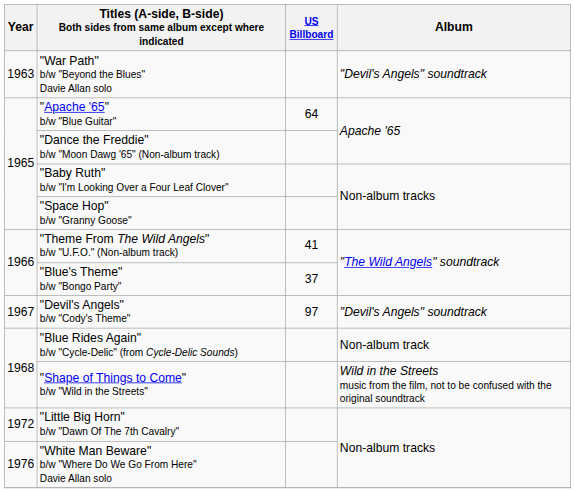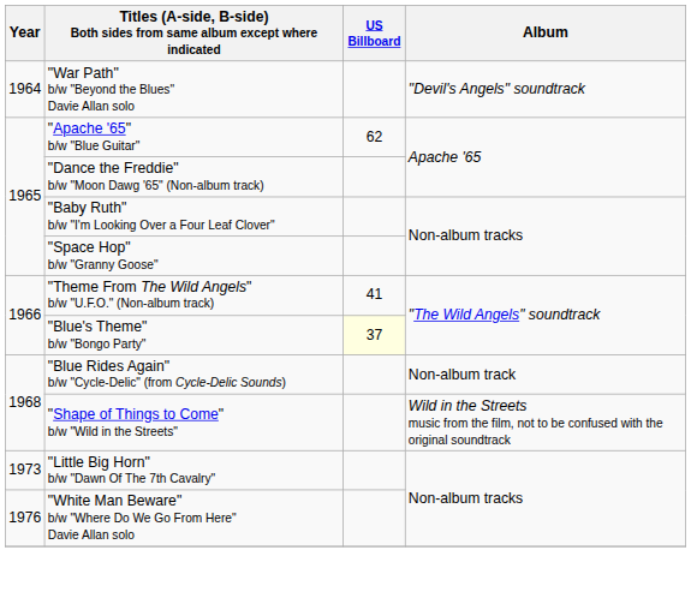 <table class="wikitable">
 <tr>
 <th style="width:20px;" rowspan="1">Year</th>
 <th style="width:320px;" rowspan="1">Titles (A-side, B-side)<br><small>Both sides from same album except where indicated</small></th>
 <th style="width:60px;" rowspan="1"><small><a href='#'>US<br>Billboard</a></small></th>
 <th style="width:300px;" rowspan="1">Album</th>
 </tr>
 <tr>
-<td>1963</td>
+<td>1964</td>
 <td align="left">"War Path"<br><small>b/w "Beyond the Blues"<br>Davie Allan solo</small></td>
 <td></td>
 <td align="left"><em>"Devil's Angels" soundtrack</em></td>
 </tr>
 <tr>
 <td rowspan="4">1965</td>
 <td align="left">"<a href='#'>Apache '65</a>"<br><small>b/w "Blue Guitar"</small></td>
-<td align="center">64</td>
+<td align="center">62</td>
 <td align="left" rowspan="2"><em>Apache '65</em></td>
 </tr>
 <tr>
 <td align="left">"Dance the Freddie"<br><small>b/w "Moon Dawg '65" (Non-album track)</small></td>
 <td></td>
 </tr>
 <tr>
 <td align="left">"Baby Ruth"<br><small>b/w "I'm Looking Over a Four Leaf Clover"</small></td>
 <td></td>
 <td align="left" rowspan="2">Non-album tracks</td>
 </tr>
 <tr>
 <td align="left">"Space Hop"<br><small>b/w "Granny Goose"</small></td>
 <td></td>
 </tr>
 <tr>
 <td rowspan="2">1966</td>
 <td align="left">"Theme From <em>The Wild Angels</em>"<br><small>b/w "U.F.O." (Non-album track)</small></td>
 <td align="center">41</td>
 <td align="left" rowspan="2"><em>"<a href='#'>The Wild Angels</a>" soundtrack</em></td>
 </tr>
 <tr>
 <td align="left">"Blue's Theme"<br><small>b/w "Bongo Party"</small></td>
-<td align="center">37</td>
-</tr>
-<tr>
-<td>1967</td>
-<td align="left">"Devil's Angels"<br><small>b/w "Cody's Theme"</small></td>
-<td align="center">97</td>
-<td align="left"><em>"Devil's Angels" soundtrack</em></td>
+<td align="center" style="background: lightyellow;">37</td>
 </tr>
 <tr>
 <td rowspan="2">1968</td>
 <td align="left">"Blue Rides Again"<br><small>b/w "Cycle-Delic" (from <em>Cycle-Delic Sounds</em>)</small></td>
 <td></td>
 <td align="left">Non-album track</td>
 </tr>
 <tr>
 <td align="left">"<a href='#'>Shape of Things to Come</a>"<br><small>b/w "Wild in the Streets"</small></td>
 <td></td>
 <td align="left"><em>Wild in the Streets</em><br><small>music from the film, not to be confused with the original soundtrack</small></td>
 </tr>
 <tr>
-<td>1972</td>
+<td>1973</td>
 <td align="left">"Little Big Horn"<br><small>b/w "Dawn Of The 7th Cavalry"</small></td>
 <td></td>
 <td align="left" rowspan="2">Non-album tracks</td>
 </tr>
 <tr>
 <td>1976</td>
 <td align="left">"White Man Beware"<br><small>b/w "Where Do We Go From Here"<br>Davie Allan solo</small></td>
 <td></td>
 </tr>
 <tr>
 </tr>
 </table>
